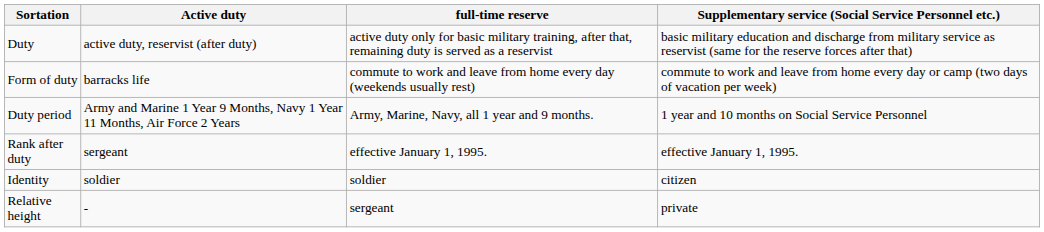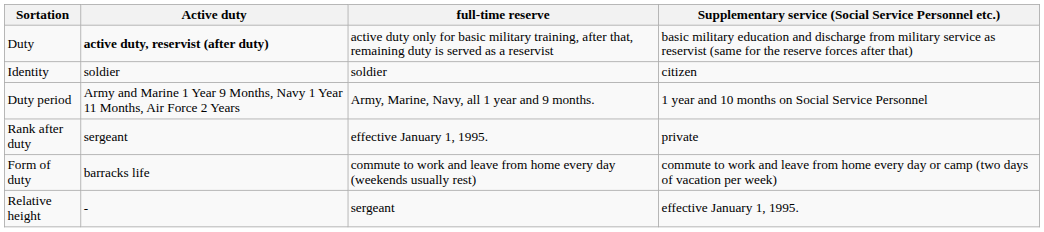 <table class="wikitable sortable">
 <tr>
 <th>Sortation</th>
 <th>Active duty</th>
 <th>full-time reserve</th>
 <th>Supplementary service (Social Service Personnel etc.)</th>
 </tr>
 <tr>
 <td>Duty</td>
-<td>active duty, reservist (after duty)</td>
+<td><strong>active duty, reservist (after duty)</strong></td>
 <td>active duty only for basic military training, after that, remaining duty is served as a reservist</td>
 <td>basic military education and discharge from military service as reservist (same for the reserve forces after that)</td>
 </tr>
 <tr>
-<td>Form of duty</td>
-<td>barracks life</td>
-<td>commute to work and leave from home every day (weekends usually rest)</td>
-<td>commute to work and leave from home every day or camp (two days of vacation per week)</td>
+<td>Identity</td>
+<td>soldier</td>
+<td>soldier</td>
+<td>citizen</td>
 </tr>
 <tr>
 <td>Duty period</td>
 <td>Army and Marine 1 Year 9 Months, Navy 1 Year 11 Months, Air Force 2 Years</td>
 <td>Army, Marine, Navy, all 1 year and 9 months.</td>
 <td>1 year and 10 months on Social Service Personnel</td>
 </tr>
 <tr>
 <td>Rank after duty</td>
 <td>sergeant</td>
 <td>effective January 1, 1995.</td>
-<td>effective January 1, 1995.</td>
+<td>private</td>
 </tr>
 <tr>
-<td>Identity</td>
-<td>soldier</td>
-<td>soldier</td>
-<td>citizen</td>
+<td>Form of duty</td>
+<td>barracks life</td>
+<td>commute to work and leave from home every day (weekends usually rest)</td>
+<td>commute to work and leave from home every day or camp (two days of vacation per week)</td>
 </tr>
 <tr>
 <td>Relative height</td>
 <td>-</td>
 <td>sergeant</td>
-<td>private</td>
+<td>effective January 1, 1995.</td>
 </tr>
 </table>
